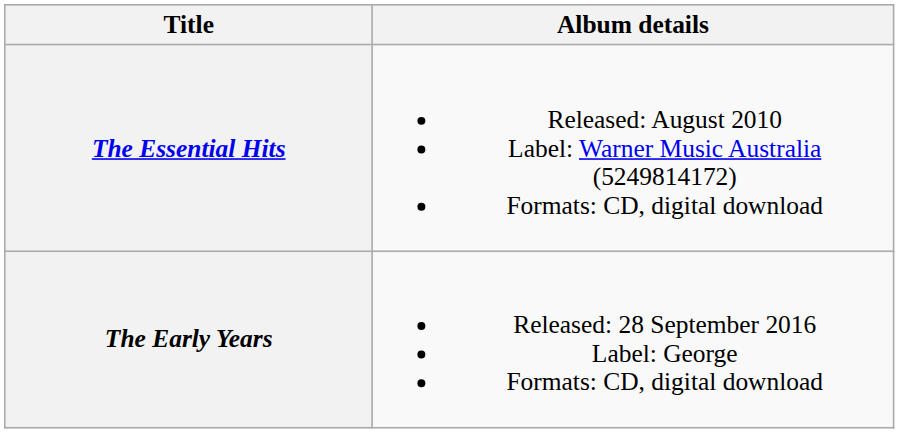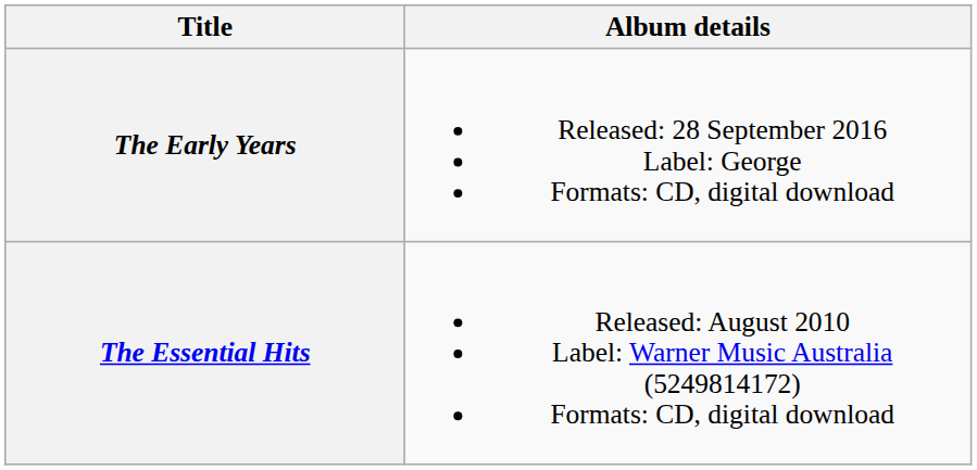 <table class="wikitable plainrowheaders" style="text-align:center;">
 <tr>
 <th scope="col" style="width:14em;">Title</th>
 <th scope="col" style="width:20em;">Album details</th>
 </tr>
 <tr>
+<th scope="row"><em>The Early Years</em></th>
+<td><br><ul><li>Released: 28 September 2016</li><li>Label: George</li><li>Formats: CD, digital download</li></ul></td>
+</tr>
+<tr>
 <th scope="row"><em><a href='#'>The Essential Hits</a></em></th>
 <td><br><ul><li>Released: August 2010</li><li>Label: <a href='#'>Warner Music Australia</a> (5249814172)</li><li>Formats: CD, digital download</li></ul></td>
 </tr>
-<tr>
-<th scope="row"><em>The Early Years</em></th>
-<td><br><ul><li>Released: 28 September 2016</li><li>Label: George</li><li>Formats: CD, digital download</li></ul></td>
-</tr>
 </table>
